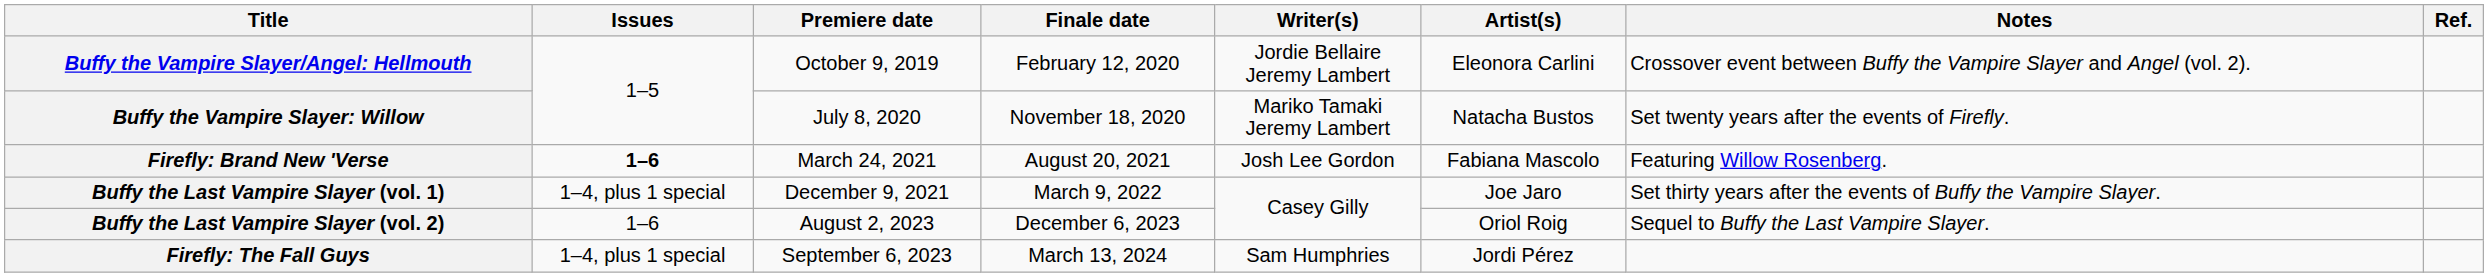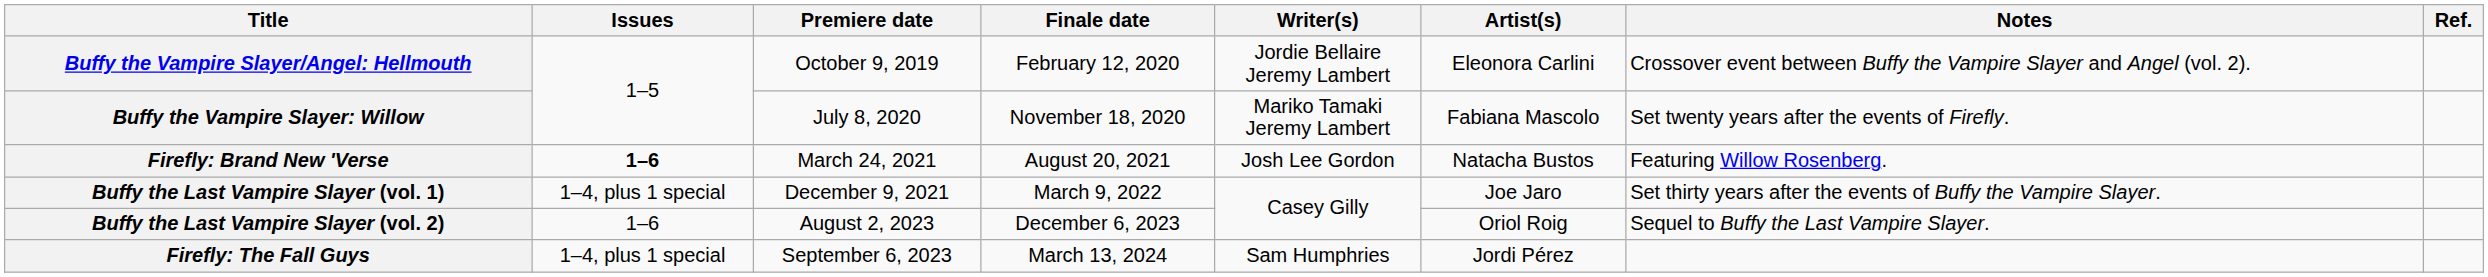 <table class="wikitable" style="text-align:center; font-weight:normal;" width=100%>
 <tr>
 <th scope="col" align="center">Title</th>
 <th scope="col" align="center">Issues</th>
 <th>Premiere date</th>
 <th scope="col" align="center">Finale date</th>
 <th scope="col" align="center">Writer(s)</th>
 <th>Artist(s)</th>
 <th scope="col" align="center">Notes</th>
 <th>Ref.</th>
 </tr>
 <tr>
 <th scope="row"><em><a href='#'>Buffy the Vampire Slayer/Angel: Hellmouth</a></em></th>
 <td rowspan="2">1–5</td>
 <td>October 9, 2019</td>
 <td>February 12, 2020</td>
 <td>Jordie Bellaire<br>Jeremy Lambert</td>
 <td>Eleonora Carlini</td>
 <td align="left">Crossover event between <em>Buffy the Vampire Slayer</em> and <em>Angel</em> (vol. 2).</td>
 <td></td>
 </tr>
 <tr>
 <th scope="row"><em>Buffy the Vampire Slayer: Willow</em></th>
 <td>July 8, 2020</td>
 <td>November 18, 2020</td>
 <td>Mariko Tamaki<br>Jeremy Lambert</td>
-<td>Natacha Bustos</td>
+<td>Fabiana Mascolo</td>
 <td align="left">Set twenty years after the events of <em>Firefly</em>.</td>
 <td></td>
 </tr>
 <tr>
 <th><em>Firefly: Brand New 'Verse</em></th>
 <td><strong>1–6</strong></td>
 <td>March 24, 2021</td>
 <td>August 20, 2021</td>
 <td>Josh Lee Gordon</td>
-<td>Fabiana Mascolo</td>
+<td>Natacha Bustos</td>
 <td align="left">Featuring <a href='#'>Willow Rosenberg</a>.</td>
 <td></td>
 </tr>
 <tr>
 <th><em>Buffy the Last Vampire Slayer</em> (vol. 1)</th>
 <td>1–4, plus 1 special</td>
 <td>December 9, 2021</td>
 <td>March 9, 2022</td>
 <td rowspan="2">Casey Gilly</td>
 <td>Joe Jaro</td>
 <td align="left">Set thirty years after the events of <em>Buffy the Vampire Slayer</em>.</td>
 <td></td>
 </tr>
 <tr>
 <th><em>Buffy the Last Vampire Slayer</em> (vol. 2)</th>
 <td>1–6</td>
 <td>August 2, 2023</td>
 <td>December 6, 2023</td>
 <td>Oriol Roig</td>
 <td align="left">Sequel to <em>Buffy the Last Vampire Slayer</em>.</td>
 <td></td>
 </tr>
 <tr>
 <th><em>Firefly: The Fall Guys</em></th>
 <td>1–4, plus 1 special</td>
 <td>September 6, 2023</td>
 <td>March 13, 2024</td>
 <td>Sam Humphries</td>
 <td>Jordi Pérez</td>
 <td></td>
 <td></td>
 </tr>
 </table>
